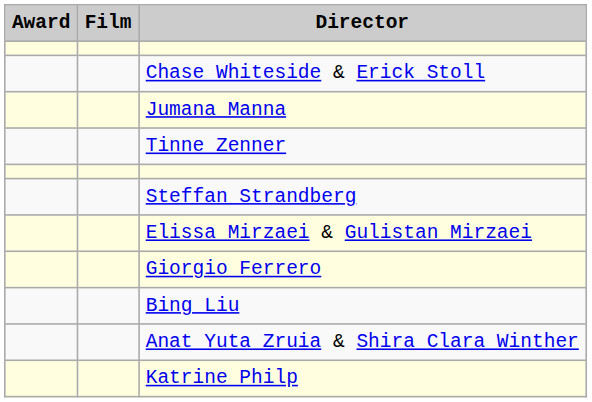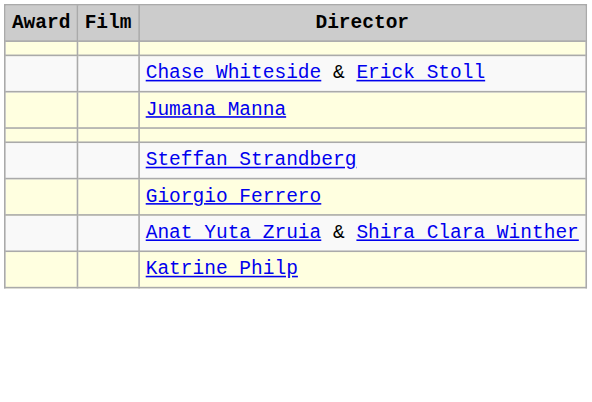 <table border="2" cellpadding="4" cellspacing="0" style="margin: 1em 1em 1em 0; background: #F9F9F9; border: 1px solid #AAAAAA; border-collapse: collapse; font-size: 95%;">
 <tr style="background:#CCCCCC" align="center">
 <th>Award</th>
 <th>Film</th>
 <th>Director</th>
 </tr>
 <tr style="background:lightyellow">
 <td></td>
 <td></td>
 <td> </td>
 </tr>
 <tr>
 <td></td>
 <td></td>
 <td> <a href='#'>Chase Whiteside</a> & <a href='#'>Erick Stoll</a></td>
 </tr>
 <tr style="background:lightyellow">
 <td></td>
 <td></td>
 <td> <a href='#'>Jumana Manna</a></td>
 </tr>
-<tr>
-<td></td>
-<td></td>
-<td> <a href='#'>Tinne Zenner</a></td>
-</tr>
 <tr style="background:lightyellow">
 <td></td>
 <td></td>
 <td> </td>
 </tr>
 <tr>
 <td></td>
 <td></td>
 <td> <a href='#'>Steffan Strandberg</a></td>
 </tr>
 <tr style="background:lightyellow">
 <td></td>
 <td></td>
-<td> <a href='#'>Elissa Mirzaei</a> & <a href='#'>Gulistan Mirzaei</a></td>
-</tr>
-<tr style="background:lightyellow">
-<td></td>
-<td></td>
 <td> <a href='#'>Giorgio Ferrero</a></td>
-</tr>
-<tr>
-<td></td>
-<td></td>
-<td> <a href='#'>Bing Liu</a></td>
 </tr>
 <tr>
 <td></td>
 <td></td>
 <td> <a href='#'>Anat Yuta Zruia</a> & <a href='#'>Shira Clara Winther</a></td>
 </tr>
 <tr style="background:lightyellow">
 <td></td>
 <td></td>
 <td> <a href='#'>Katrine Philp</a></td>
 </tr>
 </table>
